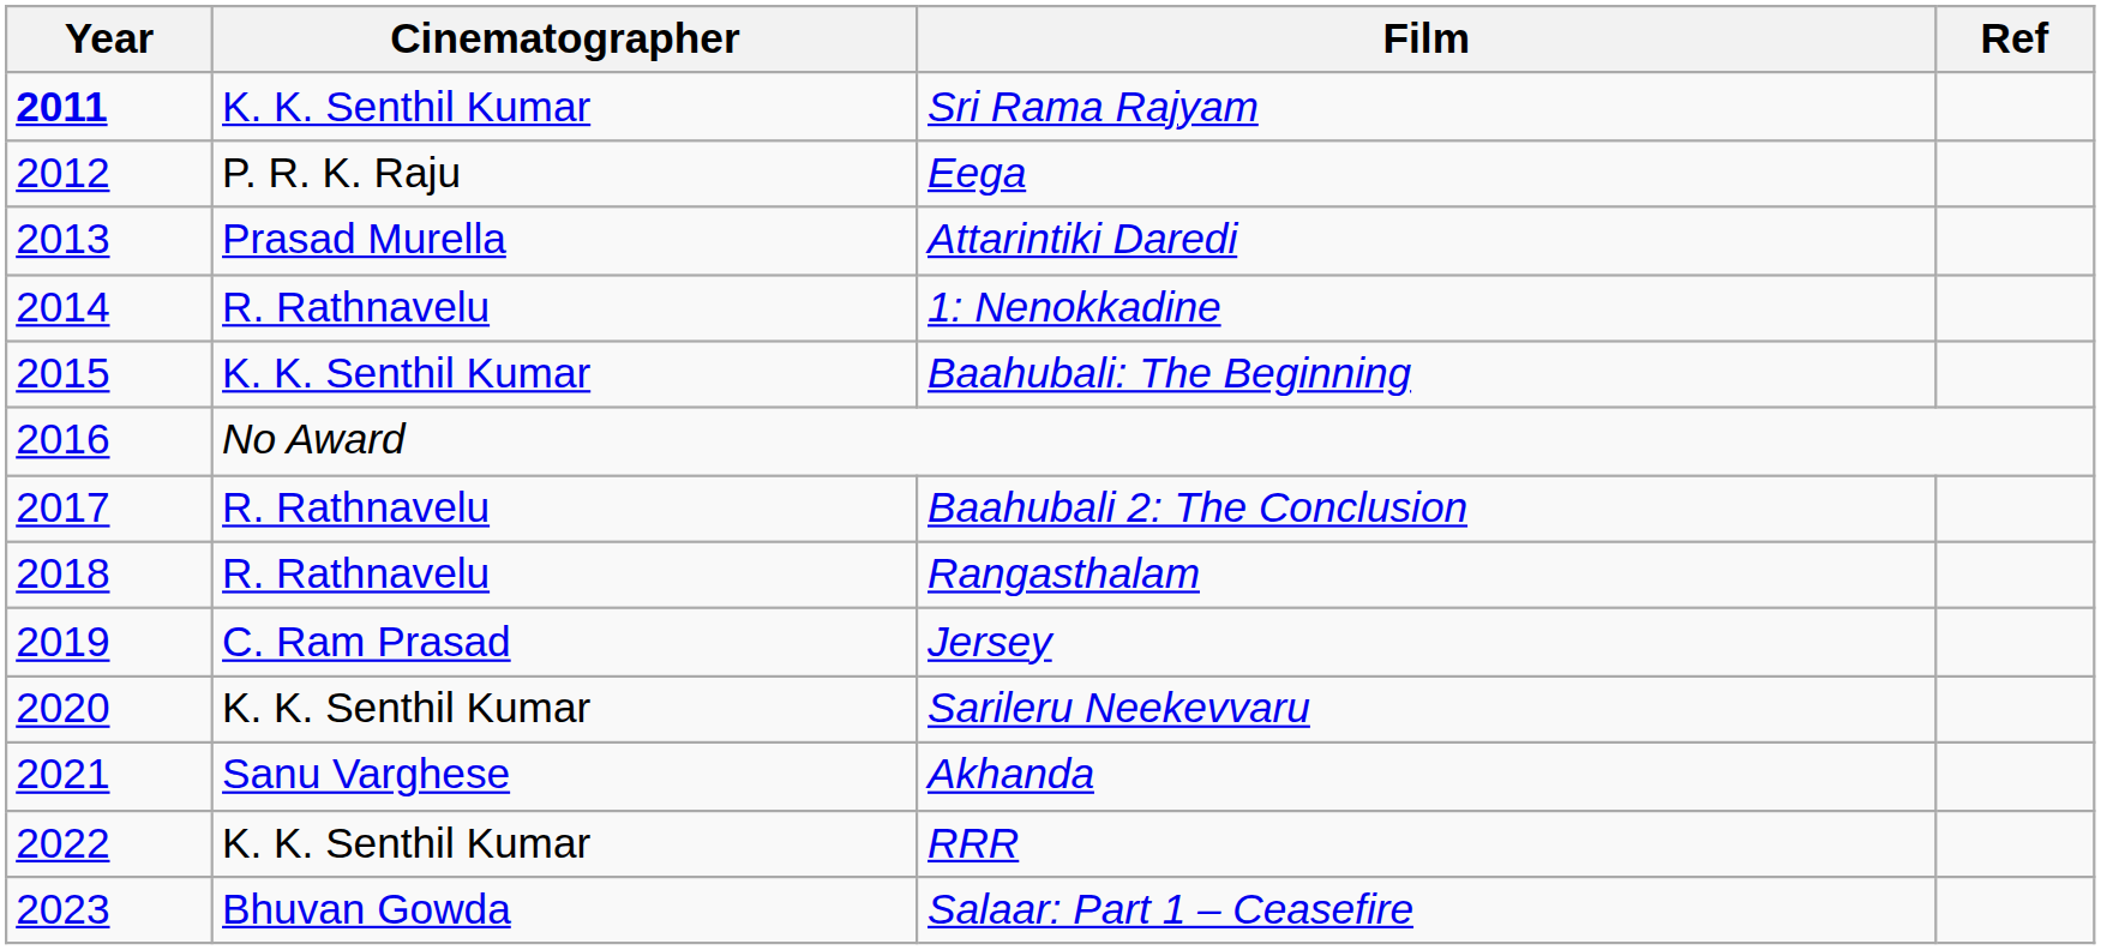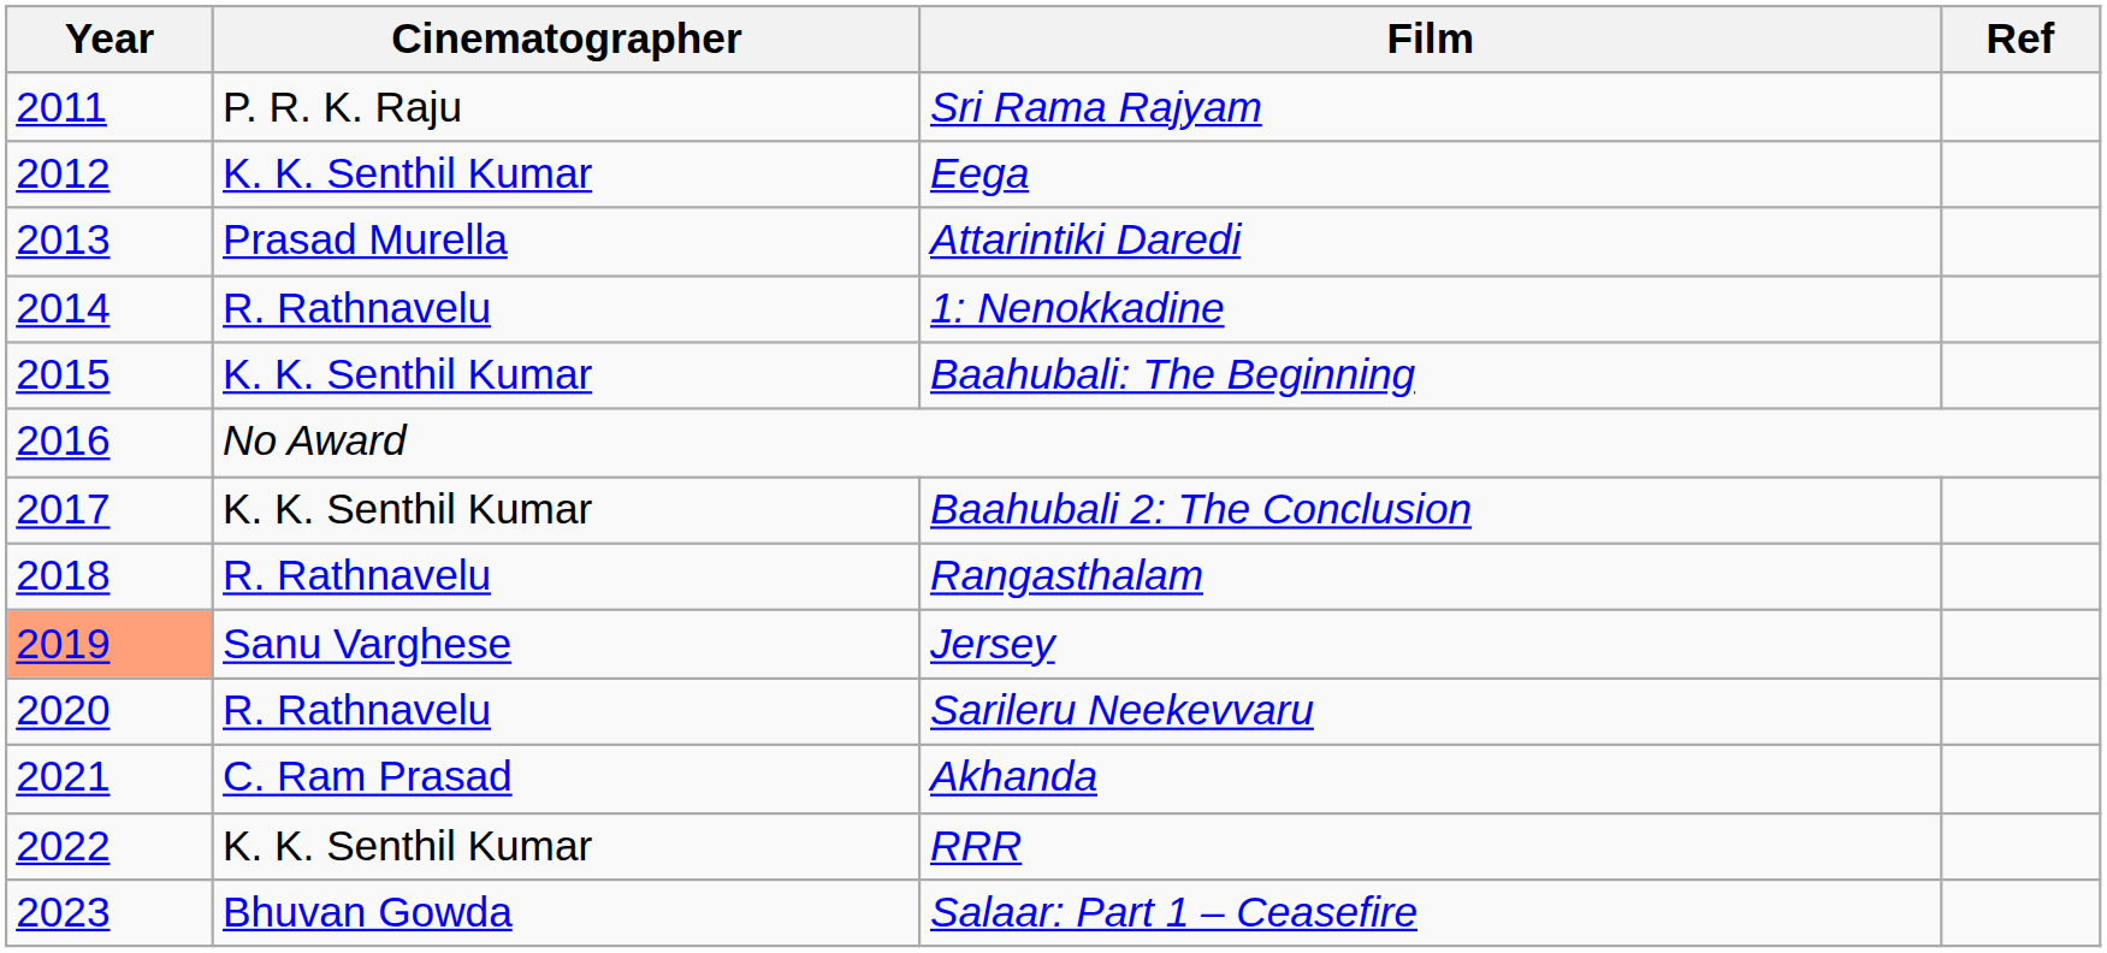 <table class="wikitable sortable" style="width:50%;">
 <tr>
 <th>Year</th>
 <th>Cinematographer</th>
 <th>Film</th>
 <th>Ref</th>
 </tr>
 <tr>
-<td><strong><a href='#'>2011</a></strong></td>
-<td><a href='#'>K. K. Senthil Kumar</a></td>
+<td><a href='#'>2011</a></td>
+<td>P. R. K. Raju</td>
 <td><em><a href='#'>Sri Rama Rajyam</a></em></td>
 <td></td>
 </tr>
 <tr>
 <td><a href='#'>2012</a></td>
-<td>P. R. K. Raju</td>
+<td><a href='#'>K. K. Senthil Kumar</a></td>
 <td><em><a href='#'>Eega</a></em></td>
 <td></td>
 </tr>
 <tr>
 <td><a href='#'>2013</a></td>
 <td><a href='#'>Prasad Murella</a></td>
 <td><em><a href='#'>Attarintiki Daredi</a></em></td>
 <td></td>
 </tr>
 <tr>
 <td><a href='#'>2014</a></td>
 <td><a href='#'>R. Rathnavelu</a></td>
 <td><em><a href='#'>1: Nenokkadine</a></em></td>
 <td></td>
 </tr>
 <tr>
 <td><a href='#'>2015</a></td>
 <td><a href='#'>K. K. Senthil Kumar</a></td>
 <td><em><a href='#'>Baahubali: The Beginning</a></em></td>
 <td></td>
 </tr>
 <tr>
 <td><a href='#'>2016</a></td>
 <td colspan="3"><em>No Award</em></td>
 </tr>
 <tr>
 <td><a href='#'>2017</a></td>
-<td><a href='#'>R. Rathnavelu</a></td>
+<td>K. K. Senthil Kumar</td>
 <td><em><a href='#'>Baahubali 2: The Conclusion</a></em></td>
 <td></td>
 </tr>
 <tr>
 <td><a href='#'>2018</a></td>
 <td><a href='#'>R. Rathnavelu</a></td>
 <td><em><a href='#'>Rangasthalam</a></em></td>
 <td></td>
 </tr>
 <tr>
-<td><a href='#'>2019</a></td>
-<td><a href='#'>C. Ram Prasad</a></td>
+<td style="background: lightsalmon;"><a href='#'>2019</a></td>
+<td><a href='#'>Sanu Varghese</a></td>
 <td><a href='#'><em>Jersey</em></a></td>
 <td></td>
 </tr>
 <tr>
 <td><a href='#'>2020</a></td>
-<td>K. K. Senthil Kumar</td>
+<td><a href='#'>R. Rathnavelu</a></td>
 <td><em><a href='#'>Sarileru Neekevvaru</a></em></td>
 <td></td>
 </tr>
 <tr>
 <td><a href='#'>2021</a></td>
-<td><a href='#'>Sanu Varghese</a></td>
+<td><a href='#'>C. Ram Prasad</a></td>
 <td><em><a href='#'>Akhanda</a></em></td>
 <td></td>
 </tr>
 <tr>
 <td><a href='#'>2022</a></td>
 <td>K. K. Senthil Kumar</td>
 <td><em><a href='#'>RRR</a></em></td>
 <td></td>
 </tr>
 <tr>
 <td><a href='#'>2023</a></td>
 <td><a href='#'>Bhuvan Gowda</a></td>
 <td><em><a href='#'>Salaar: Part 1 – Ceasefire</a></em></td>
 <td></td>
 </tr>
 </table>
